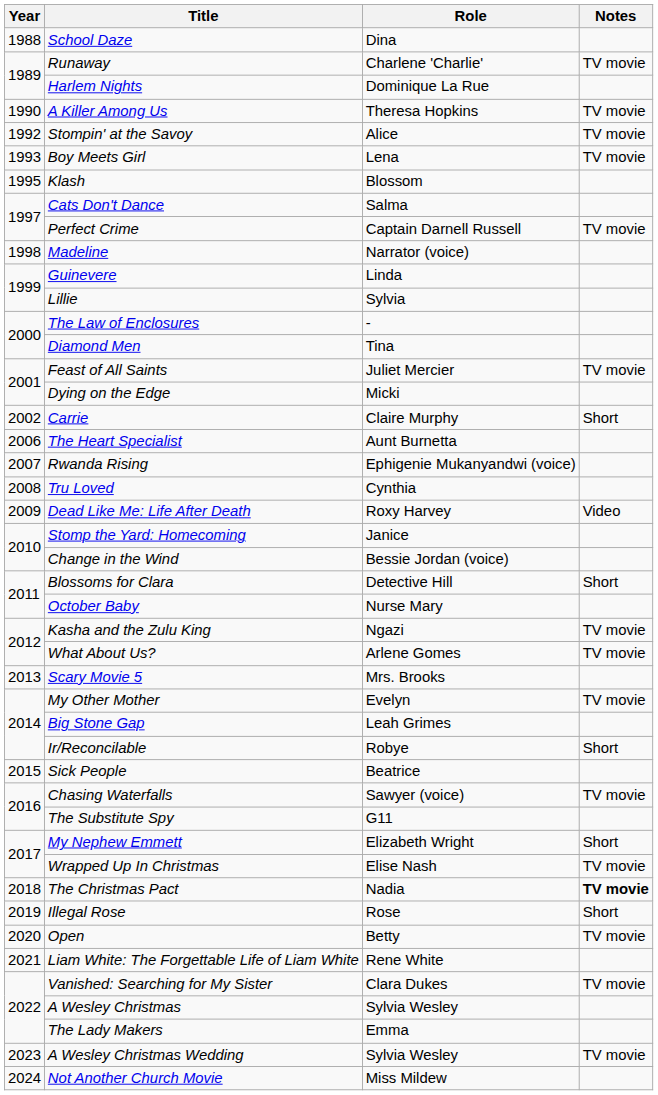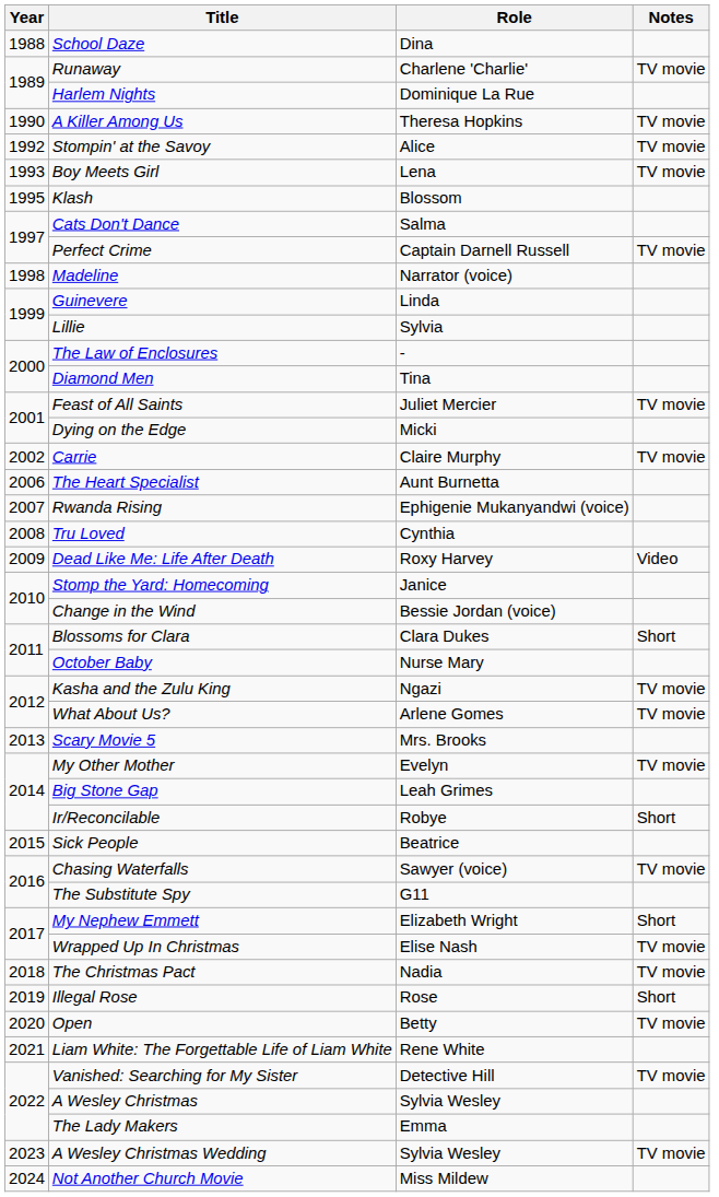 <table class="wikitable plainrowheaders sortable" style="margin-right: 0;">
 <tr>
 <th>Year</th>
 <th>Title</th>
 <th>Role</th>
 <th>Notes</th>
 </tr>
 <tr>
 <td>1988</td>
 <td><em><a href='#'>School Daze</a></em></td>
 <td>Dina</td>
 <td></td>
 </tr>
 <tr>
 <td rowspan=2>1989</td>
 <td><em>Runaway</em></td>
 <td>Charlene 'Charlie'</td>
 <td>TV movie</td>
 </tr>
 <tr>
 <td><em><a href='#'>Harlem Nights</a></em></td>
 <td>Dominique La Rue</td>
 <td></td>
 </tr>
 <tr>
 <td>1990</td>
 <td><em><a href='#'>A Killer Among Us</a></em></td>
 <td>Theresa Hopkins</td>
 <td>TV movie</td>
 </tr>
 <tr>
 <td>1992</td>
 <td><em>Stompin' at the Savoy</em></td>
 <td>Alice</td>
 <td>TV movie</td>
 </tr>
 <tr>
 <td>1993</td>
 <td><em>Boy Meets Girl</em></td>
 <td>Lena</td>
 <td>TV movie</td>
 </tr>
 <tr>
 <td>1995</td>
 <td><em>Klash</em></td>
 <td>Blossom</td>
 <td></td>
 </tr>
 <tr>
 <td rowspan=2>1997</td>
 <td><em><a href='#'>Cats Don't Dance</a></em></td>
 <td>Salma</td>
 <td></td>
 </tr>
 <tr>
 <td><em>Perfect Crime</em></td>
 <td>Captain Darnell Russell</td>
 <td>TV movie</td>
 </tr>
 <tr>
 <td>1998</td>
 <td><em><a href='#'>Madeline</a></em></td>
 <td>Narrator (voice)</td>
 <td></td>
 </tr>
 <tr>
 <td rowspan=2>1999</td>
 <td><em><a href='#'>Guinevere</a></em></td>
 <td>Linda</td>
 <td></td>
 </tr>
 <tr>
 <td><em>Lillie</em></td>
 <td>Sylvia</td>
 <td></td>
 </tr>
 <tr>
 <td rowspan=2>2000</td>
 <td><em><a href='#'>The Law of Enclosures</a></em></td>
 <td>-</td>
 <td></td>
 </tr>
 <tr>
 <td><em><a href='#'>Diamond Men</a></em></td>
 <td>Tina</td>
 <td></td>
 </tr>
 <tr>
 <td rowspan=2>2001</td>
 <td><em>Feast of All Saints</em></td>
 <td>Juliet Mercier</td>
 <td>TV movie</td>
 </tr>
 <tr>
 <td><em>Dying on the Edge</em></td>
 <td>Micki</td>
 <td></td>
 </tr>
 <tr>
 <td>2002</td>
 <td><em><a href='#'>Carrie</a></em> </td>
 <td>Claire Murphy</td>
-<td>Short</td>
+<td>TV movie</td>
 </tr>
 <tr>
 <td>2006</td>
 <td><em><a href='#'>The Heart Specialist</a></em></td>
 <td>Aunt Burnetta</td>
 <td></td>
 </tr>
 <tr>
 <td>2007</td>
 <td><em>Rwanda Rising</em></td>
 <td>Ephigenie Mukanyandwi (voice)</td>
 <td></td>
 </tr>
 <tr>
 <td>2008</td>
 <td><em><a href='#'>Tru Loved</a></em></td>
 <td>Cynthia</td>
 <td></td>
 </tr>
 <tr>
 <td>2009</td>
 <td><em><a href='#'>Dead Like Me: Life After Death</a></em></td>
 <td>Roxy Harvey</td>
 <td>Video</td>
 </tr>
 <tr>
 <td rowspan=2>2010</td>
 <td><em><a href='#'>Stomp the Yard: Homecoming</a></em></td>
 <td>Janice</td>
 <td></td>
 </tr>
 <tr>
 <td><em>Change in the Wind</em></td>
 <td>Bessie Jordan (voice)</td>
 <td></td>
 </tr>
 <tr>
 <td rowspan=2>2011</td>
 <td><em>Blossoms for Clara</em></td>
-<td>Detective Hill</td>
+<td>Clara Dukes</td>
 <td>Short</td>
 </tr>
 <tr>
 <td><em><a href='#'>October Baby</a></em></td>
 <td>Nurse Mary</td>
 <td></td>
 </tr>
 <tr>
 <td rowspan=2>2012</td>
 <td><em>Kasha and the Zulu King</em></td>
 <td>Ngazi</td>
 <td>TV movie</td>
 </tr>
 <tr>
 <td><em>What About Us?</em></td>
 <td>Arlene Gomes</td>
 <td>TV movie</td>
 </tr>
 <tr>
 <td>2013</td>
 <td><em><a href='#'>Scary Movie 5</a></em></td>
 <td>Mrs. Brooks</td>
 <td></td>
 </tr>
 <tr>
 <td rowspan=3>2014</td>
 <td><em>My Other Mother</em></td>
 <td>Evelyn</td>
 <td>TV movie</td>
 </tr>
 <tr>
 <td><em><a href='#'>Big Stone Gap</a></em></td>
 <td>Leah Grimes</td>
 <td></td>
 </tr>
 <tr>
 <td><em>Ir/Reconcilable</em></td>
 <td>Robye</td>
 <td>Short</td>
 </tr>
 <tr>
 <td>2015</td>
 <td><em>Sick People</em></td>
 <td>Beatrice</td>
 <td></td>
 </tr>
 <tr>
 <td rowspan=2>2016</td>
 <td><em>Chasing Waterfalls</em></td>
 <td>Sawyer (voice)</td>
 <td>TV movie</td>
 </tr>
 <tr>
 <td><em>The Substitute Spy</em></td>
 <td>G11</td>
 <td></td>
 </tr>
 <tr>
 <td rowspan=2>2017</td>
 <td><em><a href='#'>My Nephew Emmett</a></em></td>
 <td>Elizabeth Wright</td>
 <td>Short</td>
 </tr>
 <tr>
 <td><em>Wrapped Up In Christmas</em></td>
 <td>Elise Nash</td>
 <td>TV movie</td>
 </tr>
 <tr>
 <td>2018</td>
 <td><em>The Christmas Pact</em></td>
 <td>Nadia</td>
-<td><strong>TV movie</strong></td>
+<td>TV movie</td>
 </tr>
 <tr>
 <td>2019</td>
 <td><em>Illegal Rose</em></td>
 <td>Rose</td>
 <td>Short</td>
 </tr>
 <tr>
 <td>2020</td>
 <td><em>Open</em></td>
 <td>Betty</td>
 <td>TV movie</td>
 </tr>
 <tr>
 <td>2021</td>
 <td><em>Liam White: The Forgettable Life of Liam White</em></td>
 <td>Rene White</td>
 <td></td>
 </tr>
 <tr>
 <td rowspan=3>2022</td>
 <td><em>Vanished: Searching for My Sister</em></td>
-<td>Clara Dukes</td>
+<td>Detective Hill</td>
 <td>TV movie</td>
 </tr>
 <tr>
 <td><em>A Wesley Christmas</em></td>
 <td>Sylvia Wesley</td>
 <td></td>
 </tr>
 <tr>
 <td><em>The Lady Makers</em></td>
 <td>Emma</td>
 <td></td>
 </tr>
 <tr>
 <td>2023</td>
 <td><em>A Wesley Christmas Wedding</em></td>
 <td>Sylvia Wesley</td>
 <td>TV movie</td>
 </tr>
 <tr>
 <td>2024</td>
 <td><em><a href='#'>Not Another Church Movie</a></em></td>
 <td>Miss Mildew</td>
 <td></td>
 </tr>
 </table>
